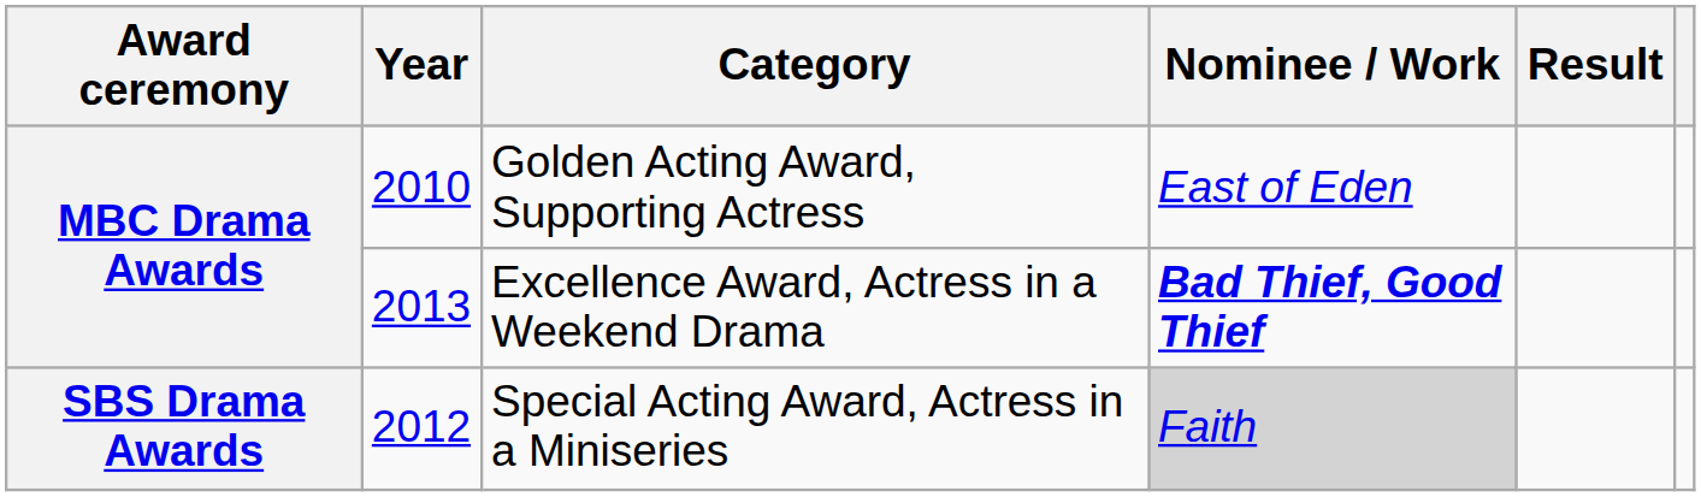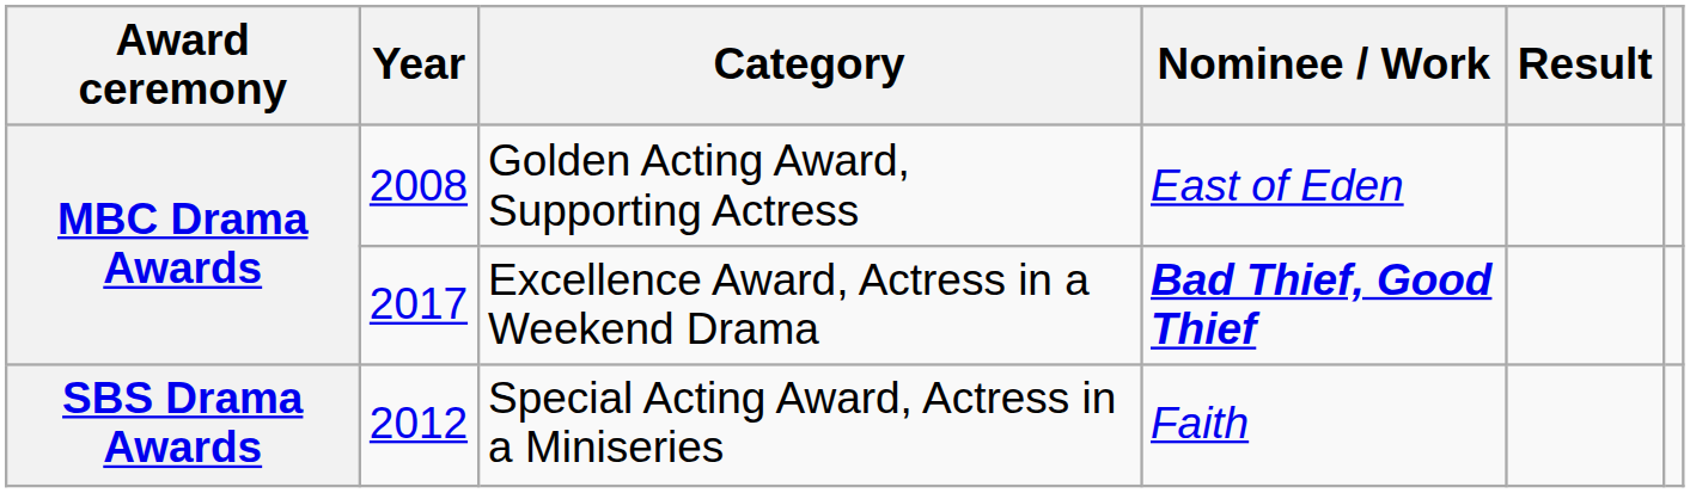 <table class="wikitable plainrowheaders sortable">
 <tr>
 <th scope="col">Award ceremony</th>
 <th scope="col">Year</th>
 <th scope="col">Category </th>
 <th scope="col">Nominee / Work</th>
 <th scope="col">Result</th>
 <th scope="col" class="unsortable"></th>
 </tr>
 <tr>
 <th scope="row" rowspan="2"><a href='#'>MBC Drama Awards</a></th>
-<td style="text-align:center"><a href='#'>2010</a></td>
+<td style="text-align:center"><a href='#'>2008</a></td>
 <td>Golden Acting Award, Supporting Actress</td>
 <td><em><a href='#'>East of Eden</a></em></td>
 <td></td>
 <td style="text-align:center"></td>
 </tr>
 <tr>
-<td style="text-align:center"><a href='#'>2013</a></td>
+<td style="text-align:center"><a href='#'>2017</a></td>
 <td>Excellence Award, Actress in a Weekend Drama</td>
 <td><strong><em><a href='#'>Bad Thief, Good Thief</a></em></strong></td>
 <td></td>
 <td style="text-align:center"></td>
 </tr>
 <tr>
 <th scope="row"><a href='#'>SBS Drama Awards</a></th>
 <td style="text-align:center"><a href='#'>2012</a></td>
 <td>Special Acting Award, Actress in a Miniseries</td>
-<td style="background: lightgrey;"><em><a href='#'>Faith</a></em></td>
+<td><em><a href='#'>Faith</a></em></td>
 <td></td>
 <td style="text-align:center"></td>
 </tr>
 </table>
